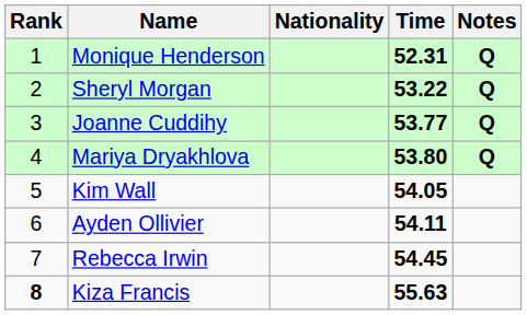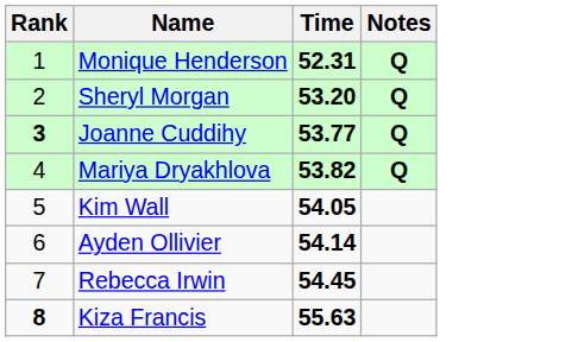 <table class="wikitable sortable" style="text-align:center">
 <tr>
 <th>Rank</th>
 <th>Name</th>
-<th>Nationality</th>
 <th>Time</th>
 <th>Notes</th>
 </tr>
 <tr bgcolor=ccffcc>
 <td>1</td>
 <td align=left><a href='#'>Monique Henderson</a></td>
-<td align=left></td>
 <td><strong>52.31</strong></td>
 <td><strong>Q</strong></td>
 </tr>
 <tr bgcolor=ccffcc>
 <td>2</td>
 <td align=left><a href='#'>Sheryl Morgan</a></td>
-<td align=left></td>
-<td><strong>53.22</strong></td>
+<td><strong>53.20</strong></td>
 <td><strong>Q</strong></td>
 </tr>
 <tr bgcolor=ccffcc>
-<td>3</td>
+<td><strong>3</strong></td>
 <td align=left><a href='#'>Joanne Cuddihy</a></td>
-<td align=left></td>
 <td><strong>53.77</strong></td>
 <td><strong>Q</strong></td>
 </tr>
 <tr bgcolor=ccffcc>
 <td>4</td>
 <td align=left><a href='#'>Mariya Dryakhlova</a></td>
-<td align=left></td>
-<td><strong>53.80</strong></td>
+<td><strong>53.82</strong></td>
 <td><strong>Q</strong></td>
 </tr>
 <tr>
 <td>5</td>
 <td align=left><a href='#'>Kim Wall</a></td>
-<td align=left></td>
 <td><strong>54.05</strong></td>
 <td></td>
 </tr>
 <tr>
 <td>6</td>
 <td align=left><a href='#'>Ayden Ollivier</a></td>
-<td align=left></td>
-<td><strong>54.11</strong></td>
+<td><strong>54.14</strong></td>
 <td></td>
 </tr>
 <tr>
 <td>7</td>
 <td align=left><a href='#'>Rebecca Irwin</a></td>
-<td align=left></td>
 <td><strong>54.45</strong></td>
 <td></td>
 </tr>
 <tr>
 <td><strong>8</strong></td>
 <td align=left><a href='#'>Kiza Francis</a></td>
-<td align=left></td>
 <td><strong>55.63</strong></td>
 <td></td>
 </tr>
 </table>
